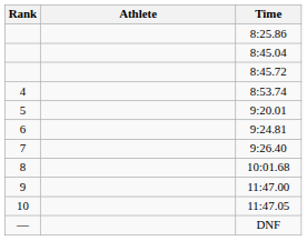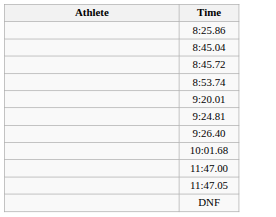 <table class=wikitable style="text-align:center">
 <tr>
-<th width=40>Rank</th>
 <th width=250>Athlete</th>
 <th width=80>Time</th>
 </tr>
 <tr>
-<td></td>
 <td align=left></td>
 <td>8:25.86</td>
 </tr>
 <tr>
-<td></td>
 <td align=left></td>
 <td>8:45.04</td>
 </tr>
 <tr>
-<td></td>
 <td align=left></td>
 <td>8:45.72</td>
 </tr>
 <tr>
-<td>4</td>
 <td align=left></td>
 <td>8:53.74</td>
 </tr>
 <tr>
-<td>5</td>
 <td align=left></td>
 <td>9:20.01</td>
 </tr>
 <tr>
-<td>6</td>
 <td align=left></td>
 <td>9:24.81</td>
 </tr>
 <tr>
-<td>7</td>
 <td align=left></td>
 <td>9:26.40</td>
 </tr>
 <tr>
-<td>8</td>
 <td align=left></td>
 <td>10:01.68</td>
 </tr>
 <tr>
-<td>9</td>
 <td align=left></td>
 <td>11:47.00</td>
 </tr>
 <tr>
-<td>10</td>
 <td align=left></td>
 <td>11:47.05</td>
 </tr>
 <tr>
-<td>—</td>
 <td align=left></td>
 <td>DNF</td>
 </tr>
 </table>
